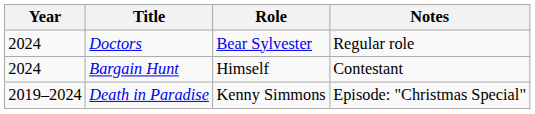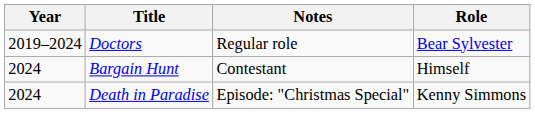 <table class="wikitable">
 <tr>
 <th>Year</th>
 <th>Title</th>
+<th>Notes</th>
 <th>Role</th>
-<th>Notes</th>
 </tr>
 <tr>
-<td>2024</td>
+<td>2019–2024</td>
 <td><em><a href='#'>Doctors</a></em></td>
+<td>Regular role</td>
 <td><a href='#'>Bear Sylvester</a></td>
-<td>Regular role</td>
 </tr>
 <tr>
 <td>2024</td>
 <td><em><a href='#'>Bargain Hunt</a></em></td>
+<td>Contestant</td>
 <td>Himself</td>
-<td>Contestant</td>
 </tr>
 <tr>
-<td>2019–2024</td>
+<td>2024</td>
 <td><em><a href='#'>Death in Paradise</a></em></td>
+<td>Episode: "Christmas Special"</td>
 <td>Kenny Simmons</td>
-<td>Episode: "Christmas Special"</td>
 </tr>
 </table>
